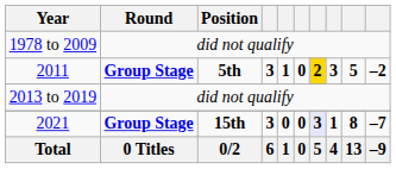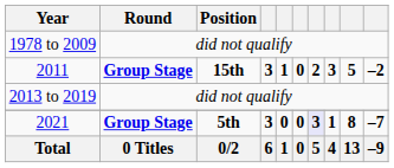 <table class="wikitable" style="text-align: center;">
 <tr>
 <th>Year</th>
 <th>Round</th>
 <th>Position</th>
 <th></th>
 <th></th>
 <th></th>
 <th></th>
 <th></th>
 <th></th>
 <th></th>
 </tr>
 <tr>
 <td><a href='#'>1978</a> to <a href='#'>2009</a></td>
 <td colspan=9><em>did not qualify</em></td>
 </tr>
 <tr>
 <td> <a href='#'>2011</a></td>
 <td><strong><a href='#'>Group Stage</a></strong></td>
-<td><strong>5th</strong></td>
+<td><strong>15th</strong></td>
 <td><strong>3</strong></td>
 <td><strong>1</strong></td>
 <td><strong>0</strong></td>
-<td style="background: gold;"><strong>2</strong></td>
+<td><strong>2</strong></td>
 <td><strong>3</strong></td>
 <td><strong>5</strong></td>
 <td><strong>–2</strong></td>
 </tr>
 <tr>
 <td><a href='#'>2013</a> to <a href='#'>2019</a></td>
 <td colspan=9><em>did not qualify</em></td>
 </tr>
 <tr>
 </tr>
 <tr>
 <td>  <a href='#'>2021</a></td>
 <td><strong><a href='#'>Group Stage</a></strong></td>
-<td><strong>15th</strong></td>
+<td><strong>5th</strong></td>
 <td><strong>3</strong></td>
 <td><strong>0</strong></td>
 <td><strong>0</strong></td>
 <td style="background: lavender;"><strong>3</strong></td>
 <td><strong>1</strong></td>
 <td><strong>8</strong></td>
 <td><strong>–7</strong></td>
 </tr>
 <tr>
 <th>Total</th>
 <th>0 Titles</th>
 <th>0/2</th>
 <th>6</th>
 <th>1</th>
 <th>0</th>
 <th>5</th>
 <th>4</th>
 <th>13</th>
 <th>–9</th>
 </tr>
 </table>
